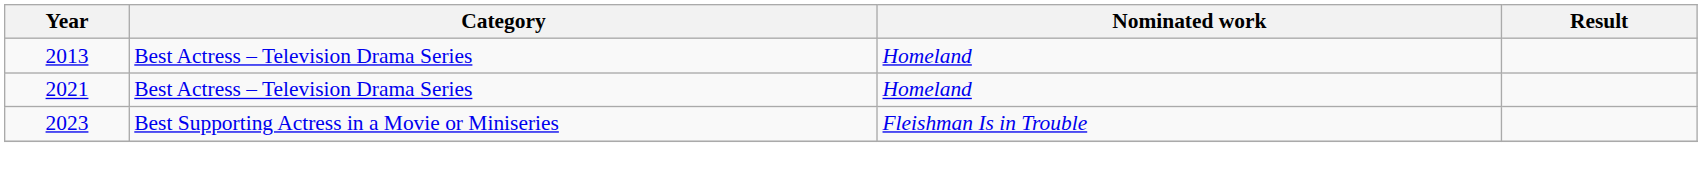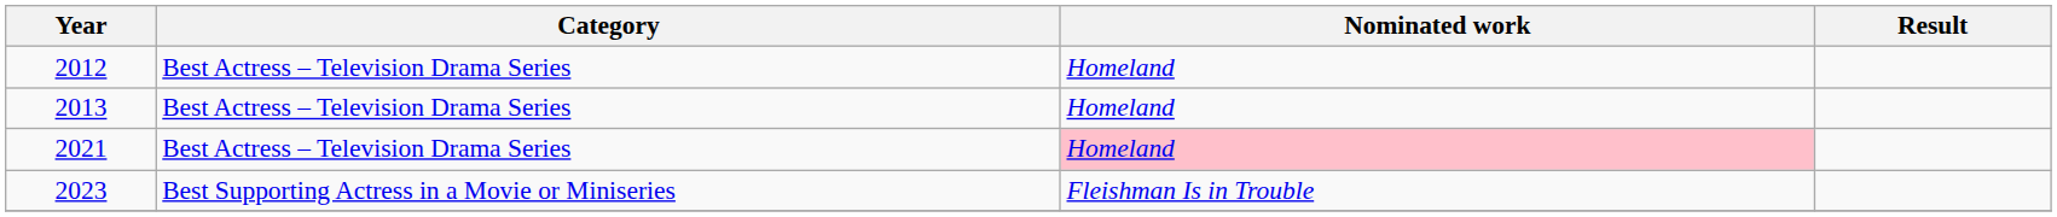 <table width="100%" class="wikitable">
 <tr>
 <th width="7%">Year</th>
 <th width="42%">Category</th>
 <th width="35%">Nominated work</th>
 <th width="11%">Result</th>
+</tr>
+<tr>
+<td align="center"><a href='#'>2012</a></td>
+<td><a href='#'>Best Actress – Television Drama Series</a></td>
+<td><em><a href='#'>Homeland</a></em></td>
+<td></td>
 </tr>
 <tr>
 <td align="center"><a href='#'>2013</a></td>
 <td><a href='#'>Best Actress – Television Drama Series</a></td>
 <td><em><a href='#'>Homeland</a></em></td>
 <td></td>
 </tr>
 <tr>
 <td align="center"><a href='#'>2021</a></td>
 <td><a href='#'>Best Actress – Television Drama Series</a></td>
-<td><em><a href='#'>Homeland</a></em></td>
+<td style="background: pink;"><em><a href='#'>Homeland</a></em></td>
 <td></td>
 </tr>
 <tr>
 <td align="center"><a href='#'>2023</a></td>
 <td><a href='#'>Best Supporting Actress in a Movie or Miniseries</a></td>
 <td><em><a href='#'>Fleishman Is in Trouble</a></em></td>
 <td></td>
 </tr>
 <tr>
 </tr>
 </table>
